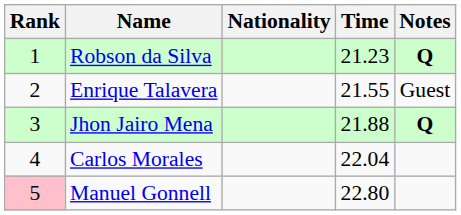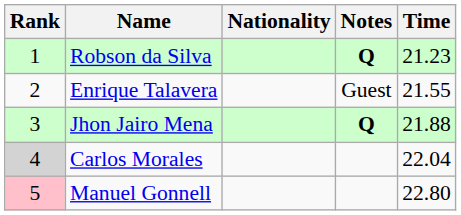 <table class="wikitable sortable" style="text-align:center">
 <tr>
 <th>Rank</th>
 <th>Name</th>
 <th>Nationality</th>
+<th>Notes</th>
 <th>Time</th>
-<th>Notes</th>
 </tr>
 <tr bgcolor=ccffcc>
 <td align=center>1</td>
 <td align=left><a href='#'>Robson da Silva</a></td>
 <td align=left></td>
+<td><strong>Q</strong></td>
 <td>21.23</td>
-<td><strong>Q</strong></td>
 </tr>
 <tr>
 <td align=center>2</td>
 <td align=left><a href='#'>Enrique Talavera</a></td>
 <td align=left></td>
+<td>Guest</td>
 <td>21.55</td>
-<td>Guest</td>
 </tr>
 <tr bgcolor=ccffcc>
 <td align=center>3</td>
 <td align=left><a href='#'>Jhon Jairo Mena</a></td>
 <td align=left></td>
+<td><strong>Q</strong></td>
 <td>21.88</td>
-<td><strong>Q</strong></td>
 </tr>
 <tr>
-<td align=center>4</td>
+<td align=center style="background: lightgrey;">4</td>
 <td align=left><a href='#'>Carlos Morales</a></td>
 <td align=left></td>
+<td></td>
 <td>22.04</td>
-<td></td>
 </tr>
 <tr>
 <td align=center style="background: pink;">5</td>
 <td align=left><a href='#'>Manuel Gonnell</a></td>
 <td align=left></td>
+<td></td>
 <td>22.80</td>
-<td></td>
 </tr>
 </table>
